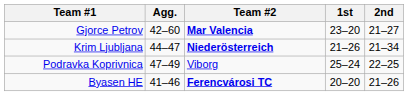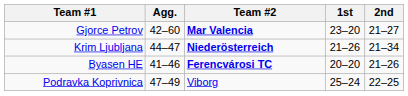 <table class=wikitable style="text-align:center">
 <tr>
 <th width=200>Team #1</th>
 <th width=50>Agg.</th>
 <th width=200>Team #2</th>
 <th width=50>1st</th>
 <th width=50>2nd</th>
 </tr>
 <tr>
 <td align=right><a href='#'>Gjorce Petrov</a> </td>
 <td>42–60</td>
 <td align=left> <strong><a href='#'>Mar Valencia</a></strong></td>
 <td align=center>23–20</td>
 <td align=center>21–27</td>
 </tr>
 <tr>
 <td align=right><a href='#'>Krim Ljubljana</a> </td>
 <td>44–47</td>
 <td align=left> <strong><a href='#'>Niederösterreich</a></strong></td>
 <td align=center>21–26</td>
 <td align=center>21–34</td>
 </tr>
 <tr>
+<td align=right><a href='#'>Byasen HE</a> </td>
+<td>41–46</td>
+<td align=left> <strong><a href='#'>Ferencvárosi TC</a></strong></td>
+<td align=center>20–20</td>
+<td align=center>21–26</td>
+</tr>
+<tr>
 <td align=right><a href='#'>Podravka Koprivnica</a> </td>
 <td>47–49</td>
 <td align=left> <a href='#'>Viborg</a></td>
 <td align=center>25–24</td>
 <td align=center>22–25</td>
 </tr>
-<tr>
-<td align=right><a href='#'>Byasen HE</a> </td>
-<td>41–46</td>
-<td align=left> <strong><a href='#'>Ferencvárosi TC</a></strong></td>
-<td align=center>20–20</td>
-<td align=center>21–26</td>
-</tr>
 </table>
